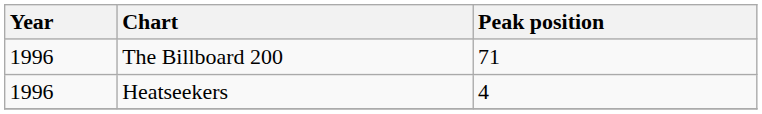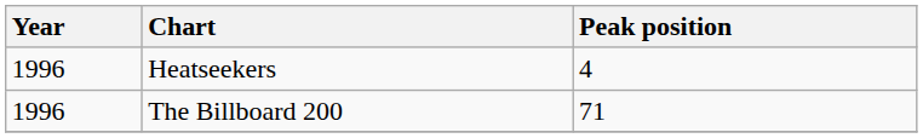 <table class="wikitable" style="margin-top: 0" width="550px">
 <tr>
 <th style="text-align: left">Year</th>
 <th style="text-align: left">Chart</th>
 <th style="text-align: left">Peak position</th>
 </tr>
 <tr>
 <td>1996</td>
+<td>Heatseekers</td>
+<td>4</td>
+</tr>
+<tr>
+<td>1996</td>
 <td>The Billboard 200</td>
 <td>71</td>
 </tr>
 <tr>
-<td>1996</td>
-<td>Heatseekers</td>
-<td>4</td>
-</tr>
-<tr>
 </tr>
 </table>
